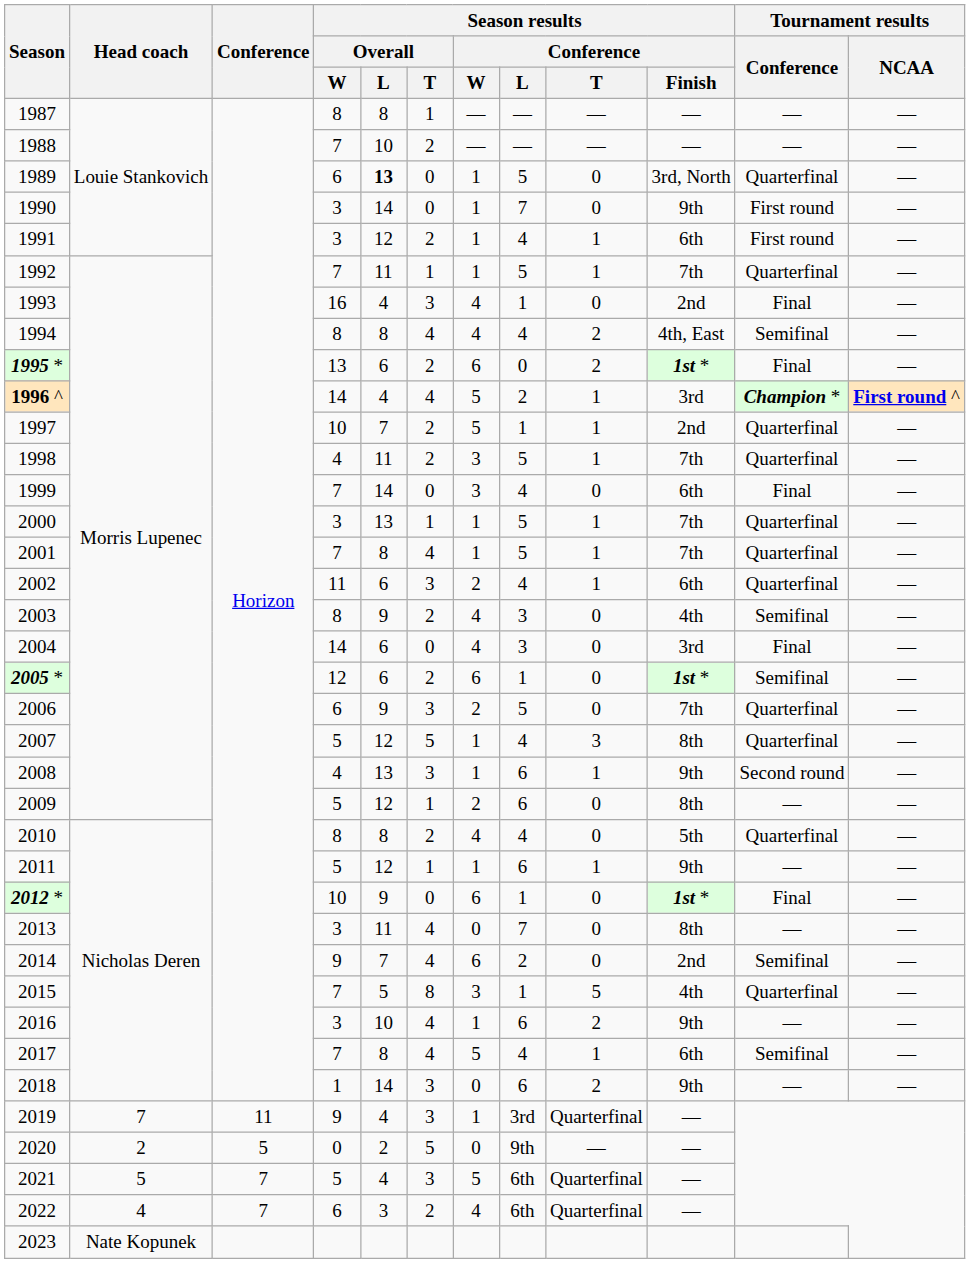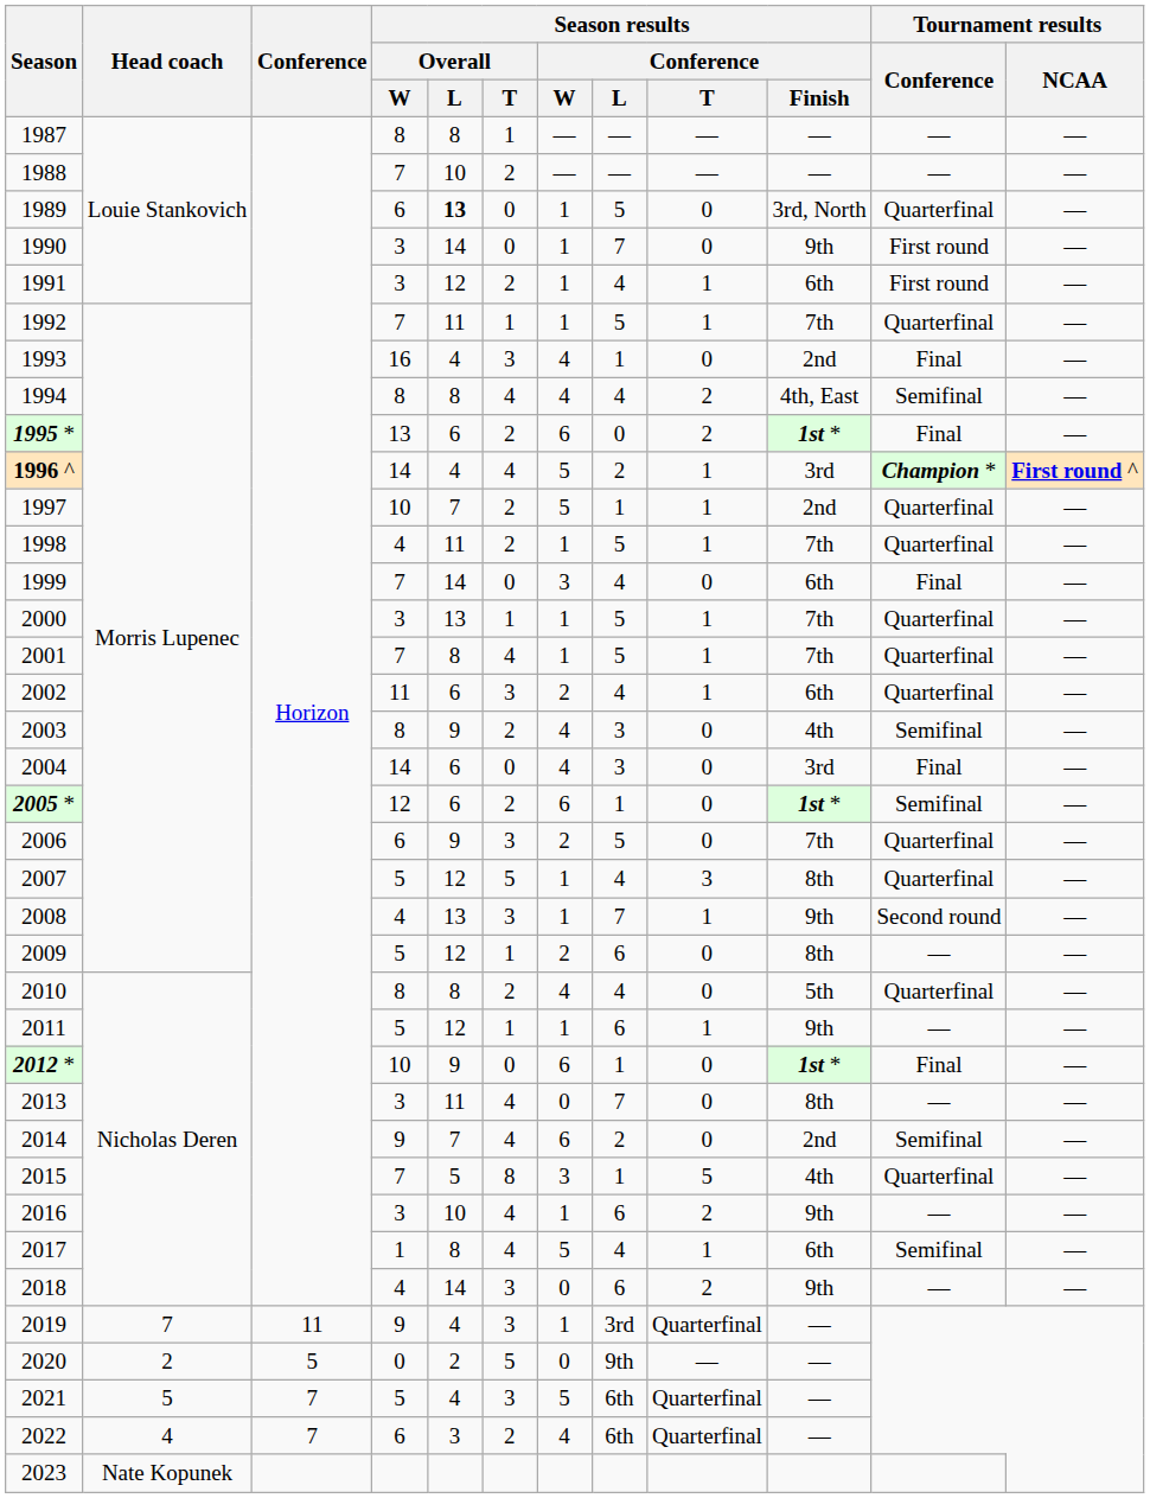 <table class="wikitable" style="font-size: 95%; text-align:center;">
 <tr>
 <th rowspan=3>Season</th>
 <th rowspan=3>Head coach</th>
 <th rowspan=3>Conference</th>
 <th colspan=7>Season results</th>
 <th colspan=2>Tournament results</th>
 </tr>
 <tr>
 <th colspan=3>Overall</th>
 <th colspan=4>Conference</th>
 <th rowspan=2>Conference</th>
 <th rowspan=2>NCAA</th>
 </tr>
 <tr>
 <th width=30>W</th>
 <th width=30>L</th>
 <th width=30>T</th>
 <th width=30>W</th>
 <th width=30>L</th>
 <th width=30>T</th>
 <th>Finish</th>
 </tr>
 <tr>
 <td>1987</td>
 <td rowspan="5">Louie Stankovich</td>
 <td rowspan="32"><a href='#'>Horizon</a></td>
 <td>8</td>
 <td>8</td>
 <td>1</td>
 <td>—</td>
 <td>—</td>
 <td>—</td>
 <td>—</td>
 <td>—</td>
 <td>—</td>
 </tr>
 <tr>
 <td>1988</td>
 <td>7</td>
 <td>10</td>
 <td>2</td>
 <td>—</td>
 <td>—</td>
 <td>—</td>
 <td>—</td>
 <td>—</td>
 <td>—</td>
 </tr>
 <tr>
 <td>1989</td>
 <td>6</td>
 <td><strong>13</strong></td>
 <td>0</td>
 <td>1</td>
 <td>5</td>
 <td>0</td>
 <td>3rd, North</td>
 <td>Quarterfinal</td>
 <td>—</td>
 </tr>
 <tr>
 <td>1990</td>
 <td>3</td>
 <td>14</td>
 <td>0</td>
 <td>1</td>
 <td>7</td>
 <td>0</td>
 <td>9th</td>
 <td>First round</td>
 <td>—</td>
 </tr>
 <tr>
 <td>1991</td>
 <td>3</td>
 <td>12</td>
 <td>2</td>
 <td>1</td>
 <td>4</td>
 <td>1</td>
 <td>6th</td>
 <td>First round</td>
 <td>—</td>
 </tr>
 <tr>
 <td>1992</td>
 <td rowspan="18">Morris Lupenec</td>
 <td>7</td>
 <td>11</td>
 <td>1</td>
 <td>1</td>
 <td>5</td>
 <td>1</td>
 <td>7th</td>
 <td>Quarterfinal</td>
 <td>—</td>
 </tr>
 <tr>
 <td>1993</td>
 <td>16</td>
 <td>4</td>
 <td>3</td>
 <td>4</td>
 <td>1</td>
 <td>0</td>
 <td>2nd</td>
 <td>Final</td>
 <td>—</td>
 </tr>
 <tr>
 <td>1994</td>
 <td>8</td>
 <td>8</td>
 <td>4</td>
 <td>4</td>
 <td>4</td>
 <td>2</td>
 <td>4th, East</td>
 <td>Semifinal</td>
 <td>—</td>
 </tr>
 <tr>
 <td bgcolor="#ddffdd"><strong><em>1995</em></strong> *</td>
 <td>13</td>
 <td>6</td>
 <td>2</td>
 <td>6</td>
 <td>0</td>
 <td>2</td>
 <td bgcolor="#ddffdd"><strong><em>1st</em></strong> *</td>
 <td>Final</td>
 <td>—</td>
 </tr>
 <tr>
 <td bgcolor="#ffe6bd"><strong>1996</strong> ^</td>
 <td>14</td>
 <td>4</td>
 <td>4</td>
 <td>5</td>
 <td>2</td>
 <td>1</td>
 <td>3rd</td>
 <td bgcolor="#ddffdd"><strong><em>Champion</em></strong> *</td>
 <td bgcolor="#ffe6bd"><strong><a href='#'>First round</a></strong> ^</td>
 </tr>
 <tr>
 <td>1997</td>
 <td>10</td>
 <td>7</td>
 <td>2</td>
 <td>5</td>
 <td>1</td>
 <td>1</td>
 <td>2nd</td>
 <td>Quarterfinal</td>
 <td>—</td>
 </tr>
 <tr>
 <td>1998</td>
 <td>4</td>
 <td>11</td>
 <td>2</td>
-<td>3</td>
+<td>1</td>
 <td>5</td>
 <td>1</td>
 <td>7th</td>
 <td>Quarterfinal</td>
 <td>—</td>
 </tr>
 <tr>
 <td>1999</td>
 <td>7</td>
 <td>14</td>
 <td>0</td>
 <td>3</td>
 <td>4</td>
 <td>0</td>
 <td>6th</td>
 <td>Final</td>
 <td>—</td>
 </tr>
 <tr>
 <td>2000</td>
 <td>3</td>
 <td>13</td>
 <td>1</td>
 <td>1</td>
 <td>5</td>
 <td>1</td>
 <td>7th</td>
 <td>Quarterfinal</td>
 <td>—</td>
 </tr>
 <tr>
 <td>2001</td>
 <td>7</td>
 <td>8</td>
 <td>4</td>
 <td>1</td>
 <td>5</td>
 <td>1</td>
 <td>7th</td>
 <td>Quarterfinal</td>
 <td>—</td>
 </tr>
 <tr>
 <td>2002</td>
 <td>11</td>
 <td>6</td>
 <td>3</td>
 <td>2</td>
 <td>4</td>
 <td>1</td>
 <td>6th</td>
 <td>Quarterfinal</td>
 <td>—</td>
 </tr>
 <tr>
 <td>2003</td>
 <td>8</td>
 <td>9</td>
 <td>2</td>
 <td>4</td>
 <td>3</td>
 <td>0</td>
 <td>4th</td>
 <td>Semifinal</td>
 <td>—</td>
 </tr>
 <tr>
 <td>2004</td>
 <td>14</td>
 <td>6</td>
 <td>0</td>
 <td>4</td>
 <td>3</td>
 <td>0</td>
 <td>3rd</td>
 <td>Final</td>
 <td>—</td>
 </tr>
 <tr>
 <td bgcolor="#ddffdd"><strong><em>2005</em></strong> *</td>
 <td>12</td>
 <td>6</td>
 <td>2</td>
 <td>6</td>
 <td>1</td>
 <td>0</td>
 <td bgcolor="#ddffdd"><strong><em>1st</em></strong> *</td>
 <td>Semifinal</td>
 <td>—</td>
 </tr>
 <tr>
 <td>2006</td>
 <td>6</td>
 <td>9</td>
 <td>3</td>
 <td>2</td>
 <td>5</td>
 <td>0</td>
 <td>7th</td>
 <td>Quarterfinal</td>
 <td>—</td>
 </tr>
 <tr>
 <td>2007</td>
 <td>5</td>
 <td>12</td>
 <td>5</td>
 <td>1</td>
 <td>4</td>
 <td>3</td>
 <td>8th</td>
 <td>Quarterfinal</td>
 <td>—</td>
 </tr>
 <tr>
 <td>2008</td>
 <td>4</td>
 <td>13</td>
 <td>3</td>
 <td>1</td>
-<td>6</td>
+<td>7</td>
 <td>1</td>
 <td>9th</td>
 <td>Second round</td>
 <td>—</td>
 </tr>
 <tr>
 <td>2009</td>
 <td>5</td>
 <td>12</td>
 <td>1</td>
 <td>2</td>
 <td>6</td>
 <td>0</td>
 <td>8th</td>
 <td>—</td>
 <td>—</td>
 </tr>
 <tr>
 <td>2010</td>
 <td rowspan="9">Nicholas Deren</td>
 <td>8</td>
 <td>8</td>
 <td>2</td>
 <td>4</td>
 <td>4</td>
 <td>0</td>
 <td>5th</td>
 <td>Quarterfinal</td>
 <td>—</td>
 </tr>
 <tr>
 <td>2011</td>
 <td>5</td>
 <td>12</td>
 <td>1</td>
 <td>1</td>
 <td>6</td>
 <td>1</td>
 <td>9th</td>
 <td>—</td>
 <td>—</td>
 </tr>
 <tr>
 <td bgcolor="#ddffdd"><strong><em>2012</em></strong> *</td>
 <td>10</td>
 <td>9</td>
 <td>0</td>
 <td>6</td>
 <td>1</td>
 <td>0</td>
 <td bgcolor="#ddffdd"><strong><em>1st</em></strong> *</td>
 <td>Final</td>
 <td>—</td>
 </tr>
 <tr>
 <td>2013</td>
 <td>3</td>
 <td>11</td>
 <td>4</td>
 <td>0</td>
 <td>7</td>
 <td>0</td>
 <td>8th</td>
 <td>—</td>
 <td>—</td>
 </tr>
 <tr>
 <td>2014</td>
 <td>9</td>
 <td>7</td>
 <td>4</td>
 <td>6</td>
 <td>2</td>
 <td>0</td>
 <td>2nd</td>
 <td>Semifinal</td>
 <td>—</td>
 </tr>
 <tr>
 <td>2015</td>
 <td>7</td>
 <td>5</td>
 <td>8</td>
 <td>3</td>
 <td>1</td>
 <td>5</td>
 <td>4th</td>
 <td>Quarterfinal</td>
 <td>—</td>
 </tr>
 <tr>
 <td>2016</td>
 <td>3</td>
 <td>10</td>
 <td>4</td>
 <td>1</td>
 <td>6</td>
 <td>2</td>
 <td>9th</td>
 <td>—</td>
 <td>—</td>
 </tr>
 <tr>
 <td>2017</td>
-<td>7</td>
+<td>1</td>
 <td>8</td>
 <td>4</td>
 <td>5</td>
 <td>4</td>
 <td>1</td>
 <td>6th</td>
 <td>Semifinal</td>
 <td>—</td>
 </tr>
 <tr>
 <td>2018</td>
-<td>1</td>
+<td>4</td>
 <td>14</td>
 <td>3</td>
 <td>0</td>
 <td>6</td>
 <td>2</td>
 <td>9th</td>
 <td>—</td>
 <td>—</td>
 </tr>
 <tr>
 <td>2019</td>
 <td>7</td>
 <td>11</td>
 <td>9</td>
 <td>4</td>
 <td>3</td>
 <td>1</td>
 <td>3rd</td>
 <td>Quarterfinal</td>
 <td>—</td>
 </tr>
 <tr>
 <td>2020</td>
 <td>2</td>
 <td>5</td>
 <td>0</td>
 <td>2</td>
 <td>5</td>
 <td>0</td>
 <td>9th</td>
 <td>—</td>
 <td>—</td>
 </tr>
 <tr>
 <td>2021</td>
 <td>5</td>
 <td>7</td>
 <td>5</td>
 <td>4</td>
 <td>3</td>
 <td>5</td>
 <td>6th</td>
 <td>Quarterfinal</td>
 <td>—</td>
 </tr>
 <tr>
 <td>2022</td>
 <td>4</td>
 <td>7</td>
 <td>6</td>
 <td>3</td>
 <td>2</td>
 <td>4</td>
 <td>6th</td>
 <td>Quarterfinal</td>
 <td>—</td>
 </tr>
 <tr>
 <td>2023</td>
 <td rowspan="9">Nate Kopunek</td>
 <td></td>
 <td></td>
 <td></td>
 <td></td>
 <td></td>
 <td></td>
 <td></td>
 <td></td>
 <td></td>
 </tr>
 </table>
